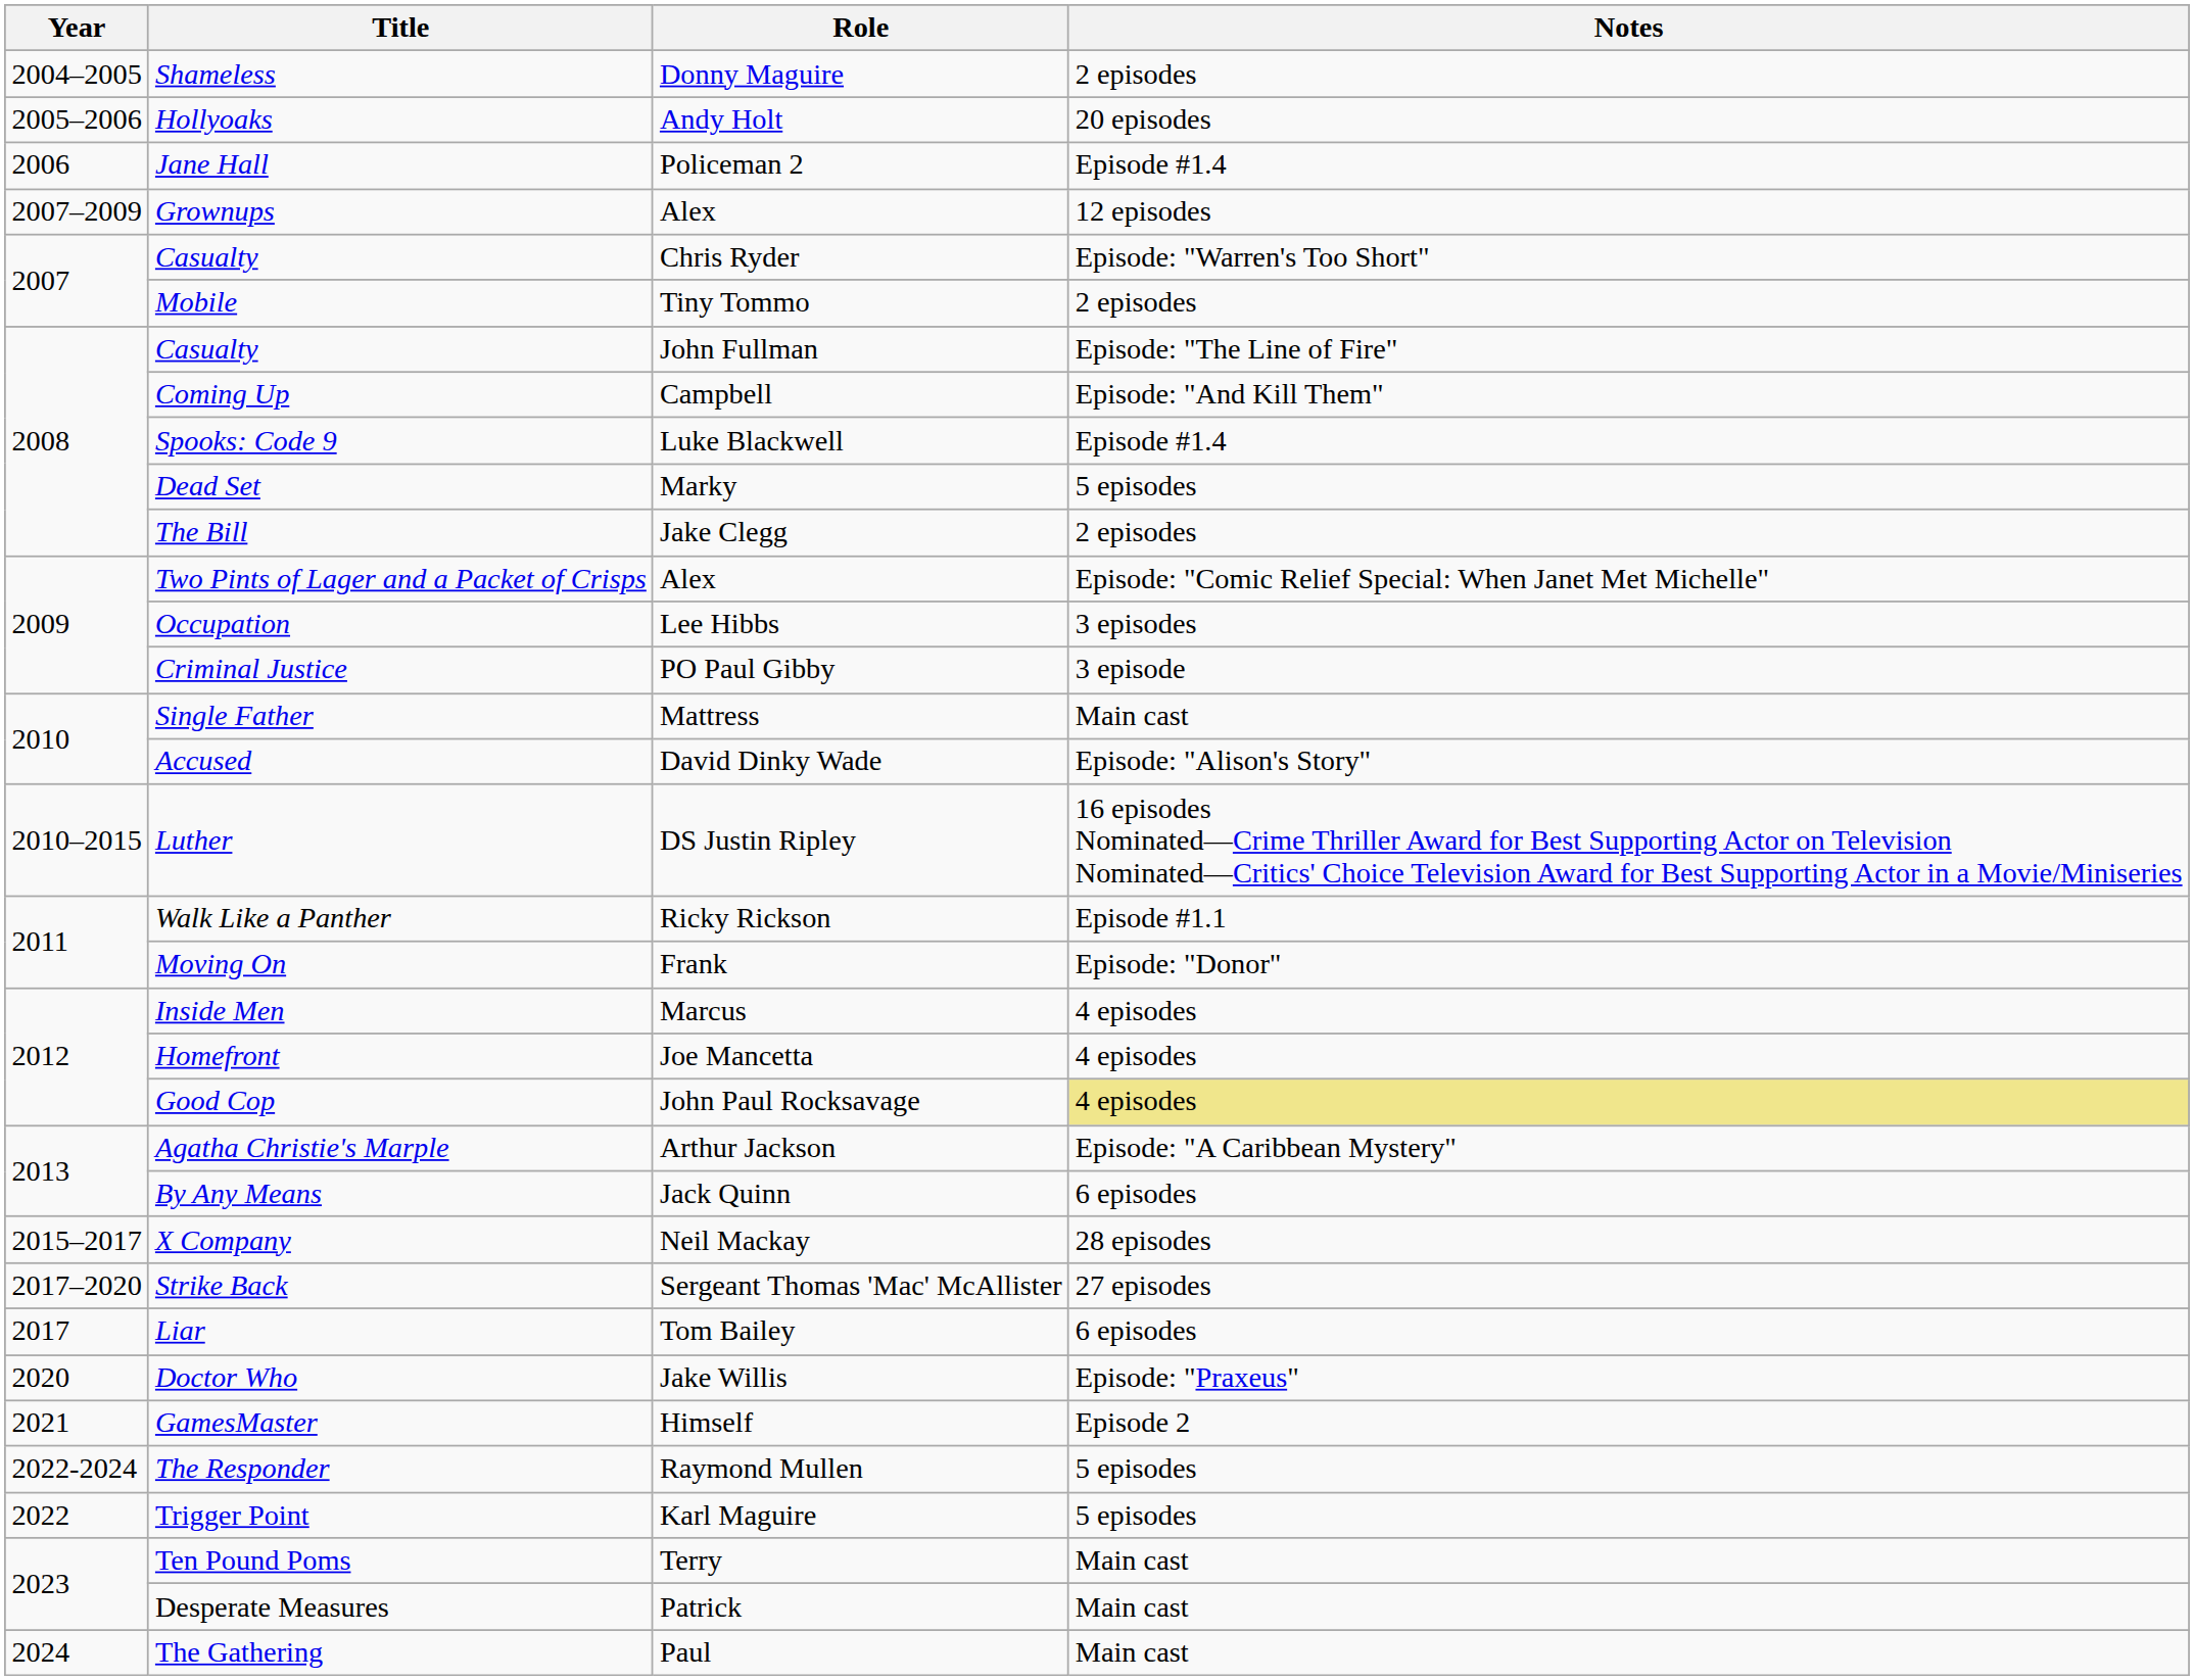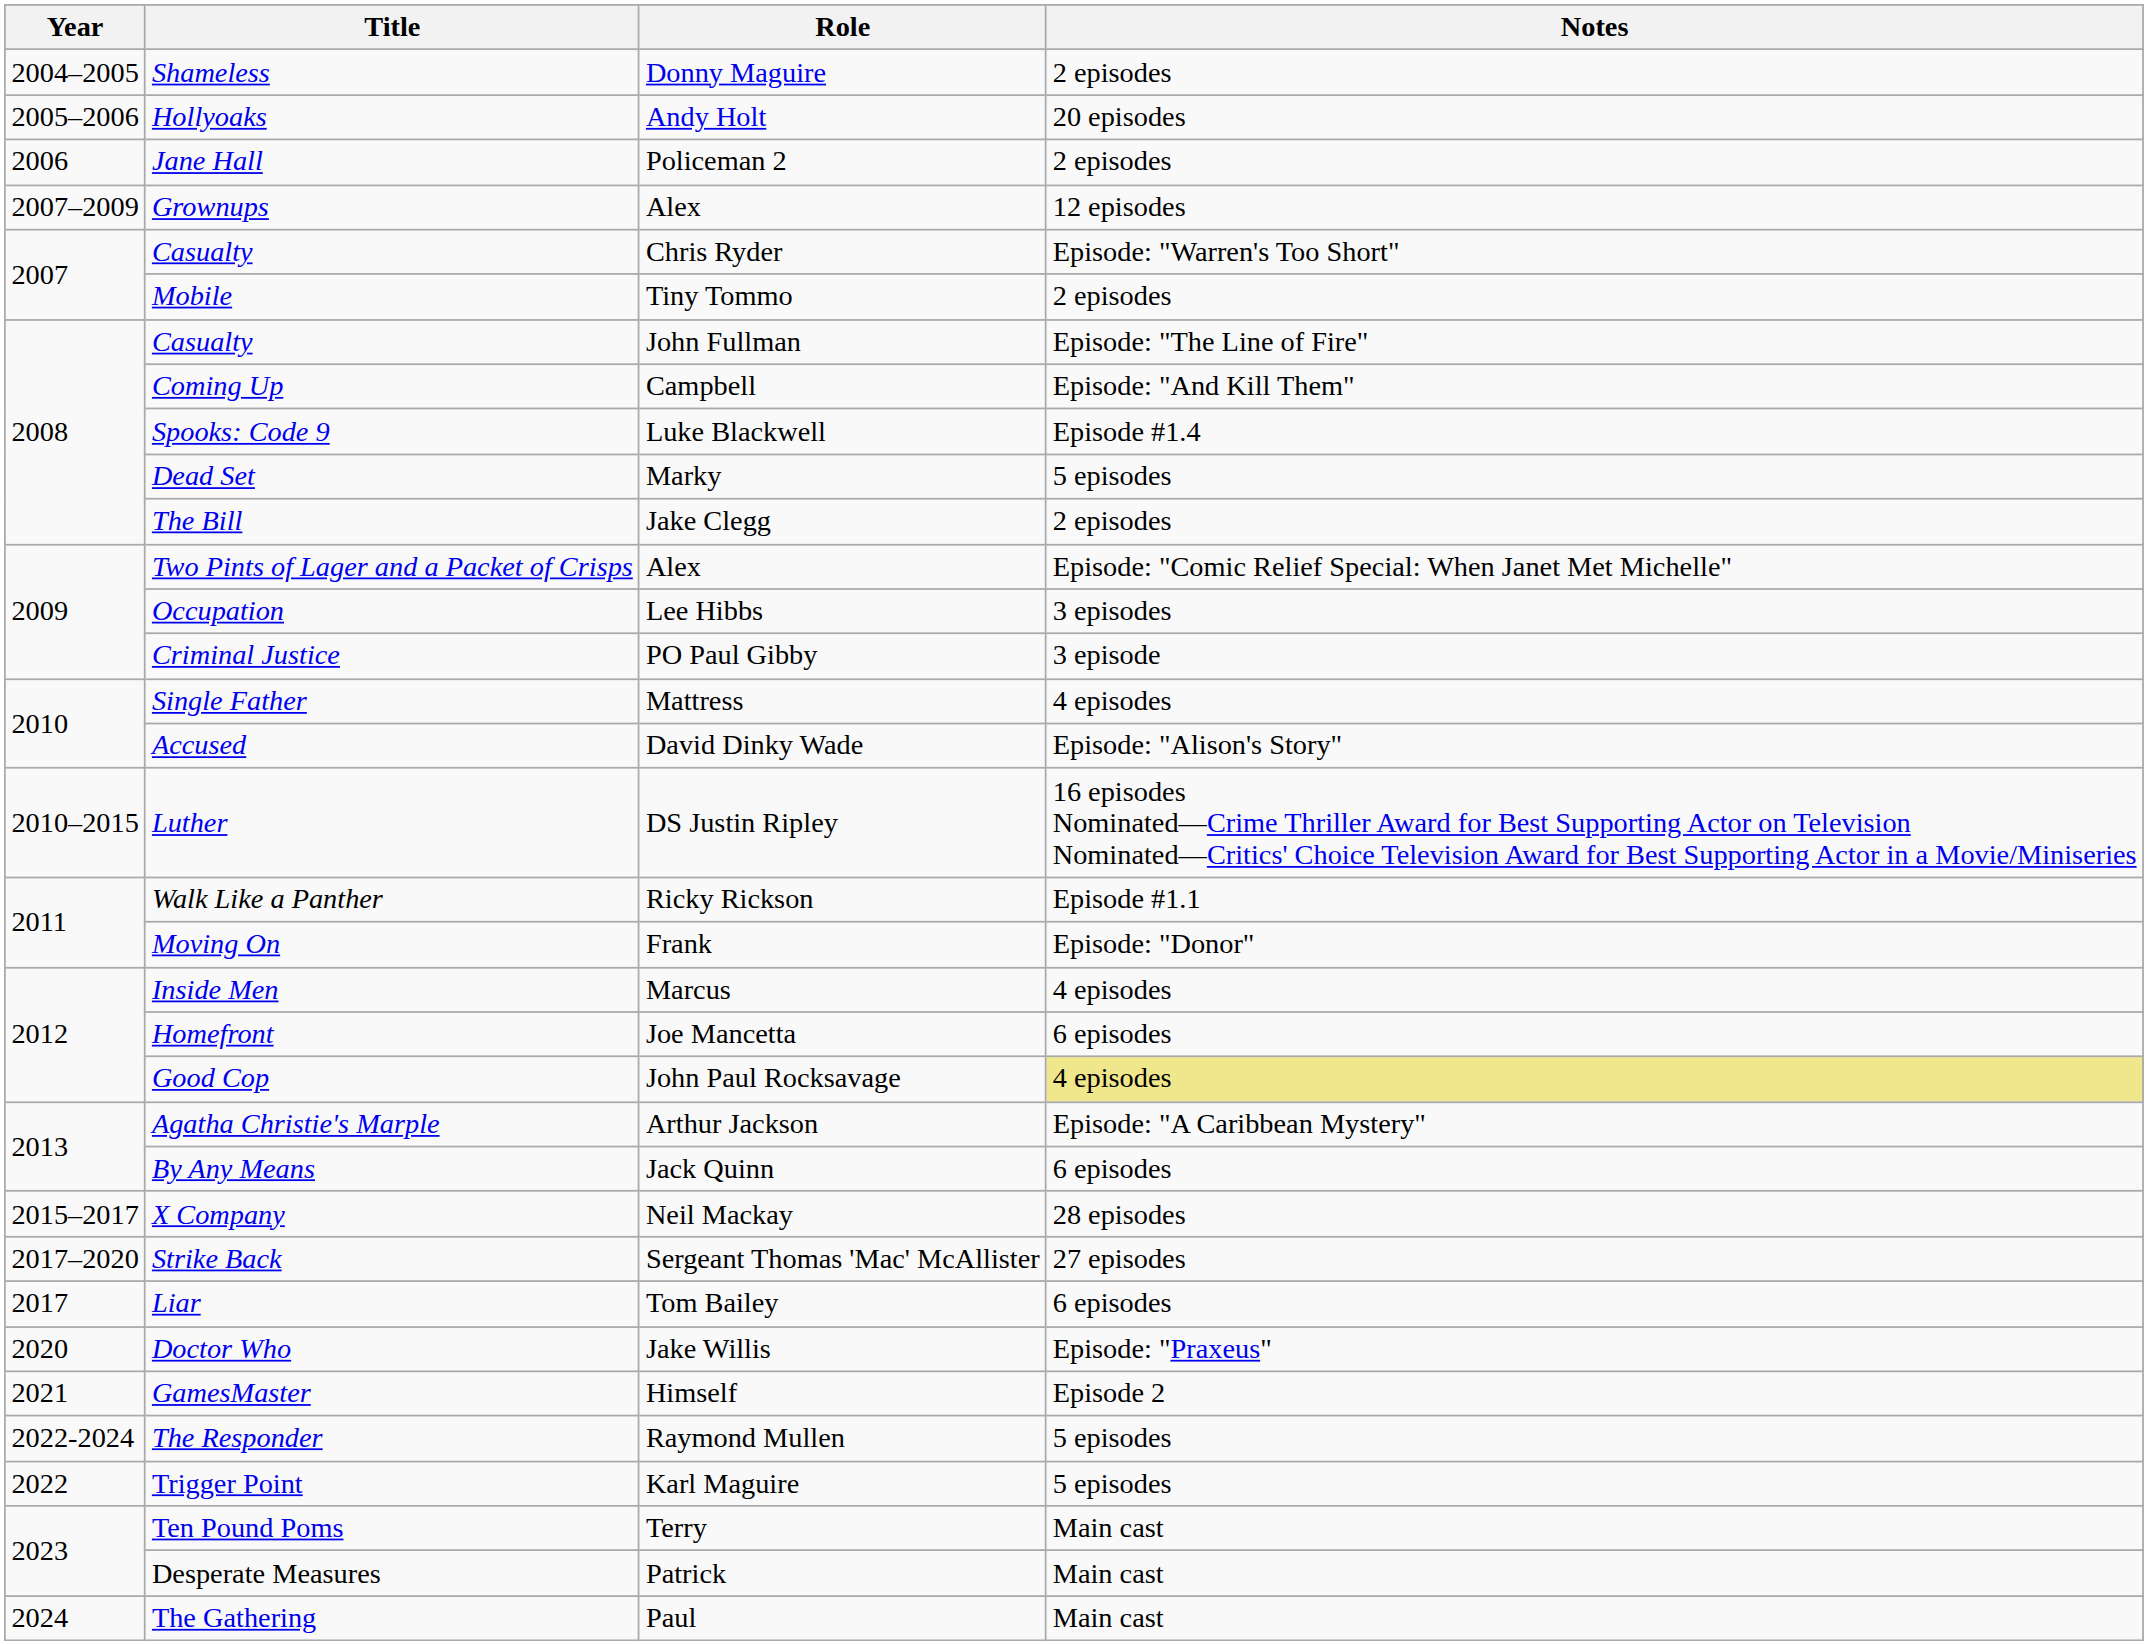 <table class="wikitable sortable">
 <tr>
 <th>Year</th>
 <th>Title</th>
 <th>Role</th>
 <th class="unsortable">Notes</th>
 </tr>
 <tr>
 <td>2004–2005</td>
 <td><em><a href='#'>Shameless</a></em></td>
 <td><a href='#'>Donny Maguire</a></td>
 <td>2 episodes</td>
 </tr>
 <tr>
 <td>2005–2006</td>
 <td><em><a href='#'>Hollyoaks</a></em></td>
 <td><a href='#'>Andy Holt</a></td>
 <td>20 episodes</td>
 </tr>
 <tr>
 <td>2006</td>
 <td><em><a href='#'>Jane Hall</a></em></td>
 <td>Policeman 2</td>
-<td>Episode #1.4</td>
+<td>2 episodes</td>
 </tr>
 <tr>
 <td>2007–2009</td>
 <td><em><a href='#'>Grownups</a></em></td>
 <td>Alex</td>
 <td>12 episodes</td>
 </tr>
 <tr>
 <td rowspan=2>2007</td>
 <td><em><a href='#'>Casualty</a></em></td>
 <td>Chris Ryder</td>
 <td>Episode: "Warren's Too Short"</td>
 </tr>
 <tr>
 <td><em><a href='#'>Mobile</a></em></td>
 <td>Tiny Tommo</td>
 <td>2 episodes</td>
 </tr>
 <tr>
 <td rowspan=5>2008</td>
 <td><em><a href='#'>Casualty</a></em></td>
 <td>John Fullman</td>
 <td>Episode: "The Line of Fire"</td>
 </tr>
 <tr>
 <td><em><a href='#'>Coming Up</a></em></td>
 <td>Campbell</td>
 <td>Episode: "And Kill Them"</td>
 </tr>
 <tr>
 <td><em><a href='#'>Spooks: Code 9</a></em></td>
 <td>Luke Blackwell</td>
 <td>Episode #1.4</td>
 </tr>
 <tr>
 <td><em><a href='#'>Dead Set</a></em></td>
 <td>Marky</td>
 <td>5 episodes</td>
 </tr>
 <tr>
 <td><em><a href='#'>The Bill</a></em></td>
 <td>Jake Clegg</td>
 <td>2 episodes</td>
 </tr>
 <tr>
 <td rowspan=3>2009</td>
 <td><em><a href='#'>Two Pints of Lager and a Packet of Crisps</a></em></td>
 <td>Alex</td>
 <td>Episode: "Comic Relief Special: When Janet Met Michelle"</td>
 </tr>
 <tr>
 <td><em><a href='#'>Occupation</a></em></td>
 <td>Lee Hibbs</td>
 <td>3 episodes</td>
 </tr>
 <tr>
 <td><em><a href='#'>Criminal Justice</a></em></td>
 <td>PO Paul Gibby</td>
 <td>3 episode</td>
 </tr>
 <tr>
 <td rowspan=2>2010</td>
 <td><em><a href='#'>Single Father</a></em></td>
 <td>Mattress</td>
-<td>Main cast</td>
+<td>4 episodes</td>
 </tr>
 <tr>
 <td><em><a href='#'>Accused</a></em></td>
 <td>David Dinky Wade</td>
 <td>Episode: "Alison's Story"</td>
 </tr>
 <tr>
 <td>2010–2015</td>
 <td><em><a href='#'>Luther</a></em></td>
 <td>DS Justin Ripley</td>
 <td>16 episodes<br>Nominated—<a href='#'>Crime Thriller Award for Best Supporting Actor on Television</a><br>Nominated—<a href='#'>Critics' Choice Television Award for Best Supporting Actor in a Movie/Miniseries</a></td>
 </tr>
 <tr>
 <td rowspan=2>2011</td>
 <td><em>Walk Like a Panther</em></td>
 <td>Ricky Rickson</td>
 <td>Episode #1.1</td>
 </tr>
 <tr>
 <td><em><a href='#'>Moving On</a></em></td>
 <td>Frank</td>
 <td>Episode: "Donor"</td>
 </tr>
 <tr>
 <td rowspan=3>2012</td>
 <td><em><a href='#'>Inside Men</a></em></td>
 <td>Marcus</td>
 <td>4 episodes</td>
 </tr>
 <tr>
 <td><em><a href='#'>Homefront</a></em></td>
 <td>Joe Mancetta</td>
-<td>4 episodes</td>
+<td>6 episodes</td>
 </tr>
 <tr>
 <td><em><a href='#'>Good Cop</a></em></td>
 <td>John Paul Rocksavage</td>
 <td style="background: khaki;">4 episodes</td>
 </tr>
 <tr>
 <td rowspan=2>2013</td>
 <td><em><a href='#'>Agatha Christie's Marple</a></em></td>
 <td>Arthur Jackson</td>
 <td>Episode: "A Caribbean Mystery"</td>
 </tr>
 <tr>
 <td><em><a href='#'>By Any Means</a></em></td>
 <td>Jack Quinn</td>
 <td>6 episodes</td>
 </tr>
 <tr>
 <td>2015–2017</td>
 <td><em><a href='#'>X Company</a></em></td>
 <td>Neil Mackay</td>
 <td>28 episodes</td>
 </tr>
 <tr>
 <td>2017–2020</td>
 <td><em><a href='#'>Strike Back</a></em></td>
 <td>Sergeant Thomas 'Mac' McAllister</td>
 <td>27 episodes</td>
 </tr>
 <tr>
 <td>2017</td>
 <td><em><a href='#'>Liar</a></em></td>
 <td>Tom Bailey</td>
 <td>6 episodes</td>
 </tr>
 <tr>
 <td>2020</td>
 <td><em><a href='#'>Doctor Who</a></em></td>
 <td>Jake Willis</td>
 <td>Episode: "<a href='#'>Praxeus</a>"</td>
 </tr>
 <tr>
 <td>2021</td>
 <td><em><a href='#'>GamesMaster</a></em></td>
 <td>Himself</td>
 <td>Episode 2</td>
 </tr>
 <tr>
 <td>2022-2024</td>
 <td><em><a href='#'>The Responder</a></td>
 <td>Raymond Mullen</td>
 <td>5 episodes</td>
 </tr>
 <tr>
 <td>2022</td>
 <td></em><a href='#'>Trigger Point</a><em></td>
 <td>Karl Maguire</td>
 <td>5 episodes</td>
 </tr>
 <tr>
 <td rowspan="2">2023</td>
 <td></em><a href='#'>Ten Pound Poms</a><em></td>
 <td>Terry</td>
 <td>Main cast</td>
 </tr>
 <tr>
 <td></em>Desperate Measures<em></td>
 <td>Patrick</td>
 <td>Main cast</td>
 </tr>
 <tr>
 <td>2024</td>
 <td></em><a href='#'>The Gathering</a><em></td>
 <td>Paul</td>
 <td>Main cast</td>
 </tr>
 </table>
